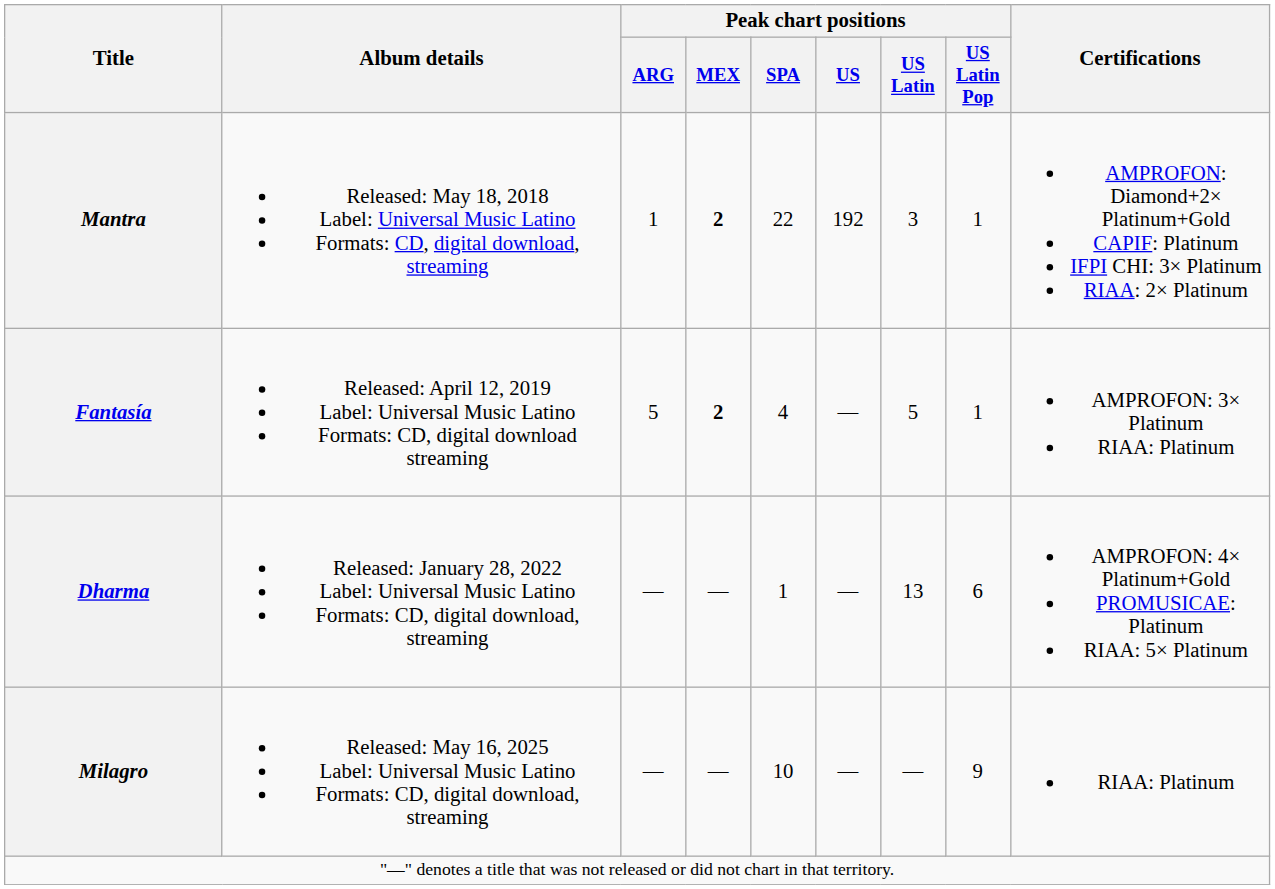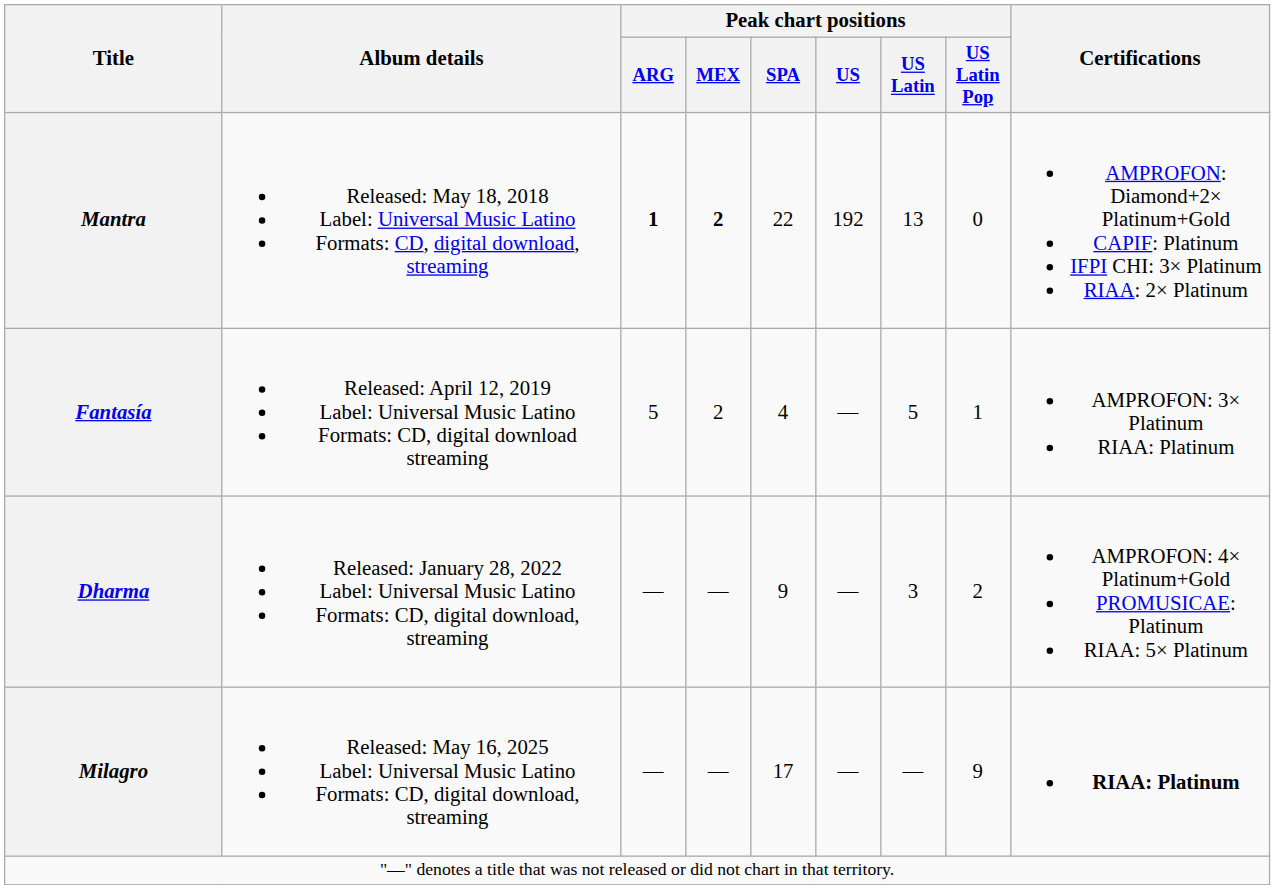 <table class="wikitable plainrowheaders" style="text-align:center;">
 <tr>
 <th scope="col" rowspan="2" style="width:10em;">Title</th>
 <th scope="col" rowspan="2" style="width:18.7em;">Album details</th>
 <th scope="col" colspan="6">Peak chart positions</th>
 <th scope="col" rowspan="2" style="width:12em;">Certifications</th>
 </tr>
 <tr>
 <th scope="col" style="width:3em;font-size:90%;"><a href='#'>ARG</a><br></th>
 <th scope="col" style="width:3em;font-size:90%;"><a href='#'>MEX</a><br></th>
 <th scope="col" style="width:3em;font-size:90%;"><a href='#'>SPA</a><br></th>
 <th scope="col" style="width:3em;font-size:90%;"><a href='#'>US</a><br></th>
 <th scope="col" style="width:3em;font-size:90%;"><a href='#'>US<br>Latin</a><br></th>
 <th scope="col" style="width:3em;font-size:90%;"><a href='#'>US<br>Latin<br>Pop</a><br></th>
 </tr>
 <tr>
 <th scope="row"><em>Mantra</em></th>
 <td><br><ul><li>Released: May 18, 2018</li><li>Label: <a href='#'>Universal Music Latino</a></li><li>Formats: <a href='#'>CD</a>, <a href='#'>digital download</a>, <a href='#'>streaming</a></li></ul></td>
-<td>1</td>
+<td><strong>1</strong></td>
 <td><strong>2</strong></td>
 <td>22</td>
 <td>192</td>
-<td>3</td>
-<td>1</td>
+<td>13</td>
+<td>0</td>
 <td><br><ul><li><a href='#'>AMPROFON</a>: Diamond+2× Platinum+Gold</li><li><a href='#'>CAPIF</a>: Platinum</li><li><a href='#'>IFPI</a> CHI: 3× Platinum</li><li><a href='#'>RIAA</a>: 2× Platinum </li></ul></td>
 </tr>
 <tr>
 <th scope="row"><em><a href='#'>Fantasía</a></em></th>
 <td><br><ul><li>Released: April 12, 2019</li><li>Label: Universal Music Latino</li><li>Formats: CD, digital download  streaming</li></ul></td>
 <td>5</td>
-<td><strong>2</strong></td>
+<td>2</td>
 <td>4</td>
 <td>—</td>
 <td>5</td>
 <td>1</td>
 <td><br><ul><li>AMPROFON: 3× Platinum</li><li>RIAA: Platinum </li></ul></td>
 </tr>
 <tr>
 <th scope="row"><em><a href='#'>Dharma</a></em></th>
 <td><br><ul><li>Released: January 28, 2022</li><li>Label: Universal Music Latino</li><li>Formats: CD, digital download, streaming</li></ul></td>
 <td>—</td>
 <td>—</td>
-<td>1</td>
+<td>9</td>
 <td>—</td>
-<td>13</td>
-<td>6</td>
+<td>3</td>
+<td>2</td>
 <td><br><ul><li>AMPROFON: 4× Platinum+Gold</li><li><a href='#'>PROMUSICAE</a>: Platinum</li><li>RIAA: 5× Platinum </li></ul></td>
 </tr>
 <tr>
 <th scope="row"><em>Milagro</em></th>
 <td><br><ul><li>Released: May 16, 2025</li><li>Label: Universal Music Latino</li><li>Formats: CD, digital download, streaming</li></ul></td>
 <td>—</td>
 <td>—</td>
-<td>10</td>
+<td>17</td>
 <td>—</td>
 <td>—</td>
 <td>9</td>
-<td><br><ul><li>RIAA: Platinum </li></ul></td>
+<td><strong><br><ul><li>RIAA: Platinum </li></ul></strong></td>
 </tr>
 <tr>
 <td colspan="14" style="font-size:85%">"—" denotes a title that was not released or did not chart in that territory.</td>
 </tr>
 </table>
